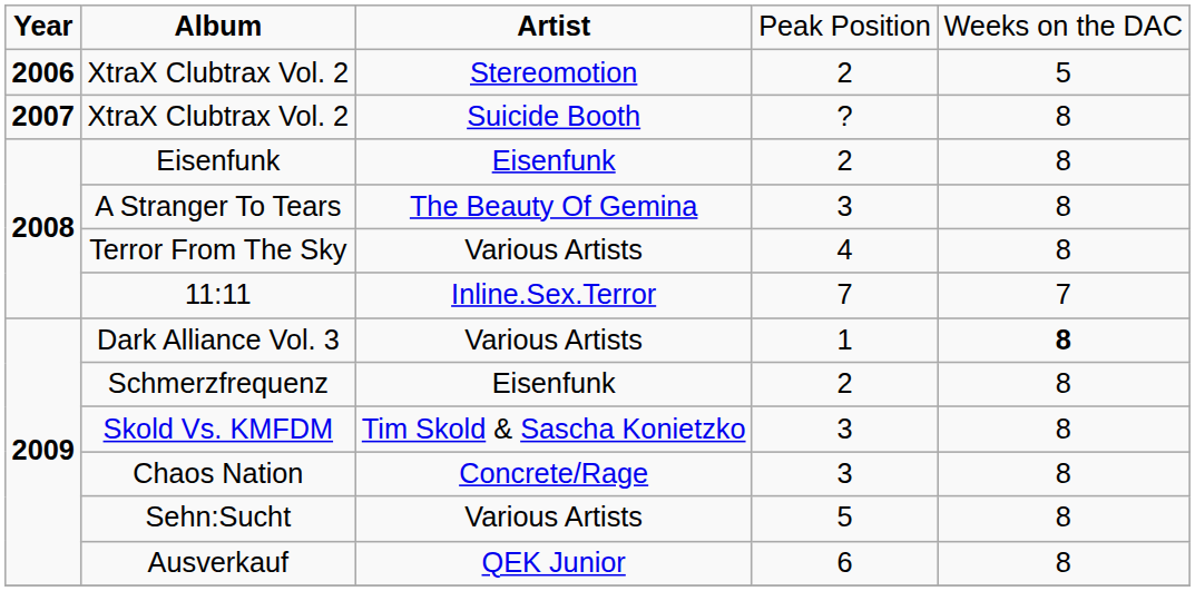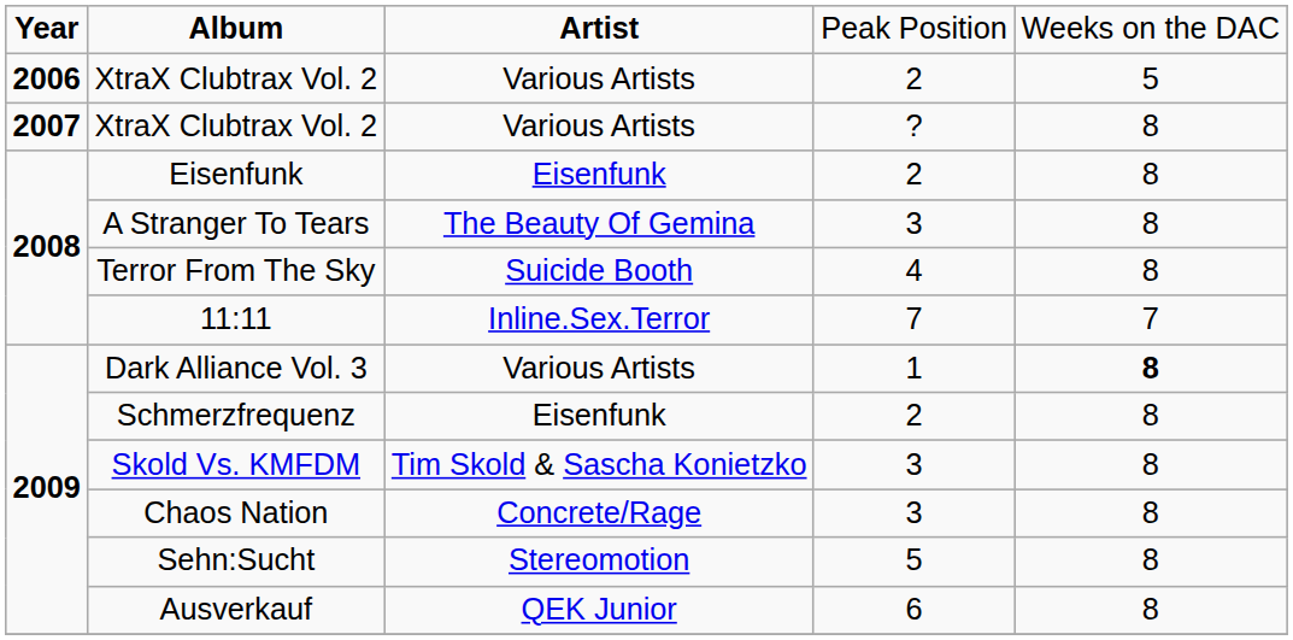 <table class="wikitable" style="text-align:center;">
 <tr>
 <td><strong>Year</strong></td>
 <td><strong>Album</strong></td>
 <td><strong>Artist</strong></td>
 <td>Peak Position</td>
 <td>Weeks on the DAC</td>
 </tr>
 <tr>
 <td><strong>2006</strong></td>
 <td>XtraX Clubtrax Vol. 2</td>
-<td><a href='#'>Stereomotion</a></td>
+<td>Various Artists</td>
 <td>2</td>
 <td>5</td>
 </tr>
 <tr>
 <td><strong>2007</strong></td>
 <td>XtraX Clubtrax Vol. 2</td>
-<td><a href='#'>Suicide Booth</a></td>
+<td>Various Artists</td>
 <td>?</td>
 <td>8</td>
 </tr>
 <tr>
 <td rowspan="4" style="text-align:center;"><strong>2008</strong></td>
 <td>Eisenfunk</td>
 <td><a href='#'>Eisenfunk</a></td>
 <td>2</td>
 <td>8</td>
 </tr>
 <tr>
 <td>A Stranger To Tears</td>
 <td><a href='#'>The Beauty Of Gemina</a></td>
 <td>3</td>
 <td>8</td>
 </tr>
 <tr>
 <td>Terror From The Sky</td>
-<td>Various Artists</td>
+<td><a href='#'>Suicide Booth</a></td>
 <td>4</td>
 <td>8</td>
 </tr>
 <tr>
 <td>11:11</td>
 <td><a href='#'>Inline.Sex.Terror</a></td>
 <td>7</td>
 <td>7</td>
 </tr>
 <tr>
 <td rowspan="6" style="text-align:center;"><strong>2009</strong></td>
 <td>Dark Alliance Vol. 3</td>
 <td>Various Artists</td>
 <td>1</td>
 <td><strong>8</strong></td>
 </tr>
 <tr>
 <td>Schmerzfrequenz</td>
 <td>Eisenfunk</td>
 <td>2</td>
 <td>8</td>
 </tr>
 <tr>
 <td><a href='#'>Skold Vs. KMFDM</a></td>
 <td><a href='#'>Tim Skold</a> & <a href='#'>Sascha Konietzko</a></td>
 <td>3</td>
 <td>8</td>
 </tr>
 <tr>
 <td>Chaos Nation</td>
 <td><a href='#'>Concrete/Rage</a></td>
 <td>3</td>
 <td>8</td>
 </tr>
 <tr>
 <td>Sehn:Sucht</td>
-<td>Various Artists</td>
+<td><a href='#'>Stereomotion</a></td>
 <td>5</td>
 <td>8</td>
 </tr>
 <tr>
 <td>Ausverkauf</td>
 <td><a href='#'>QEK Junior</a></td>
 <td>6</td>
 <td>8</td>
 </tr>
 <tr>
 </tr>
 </table>
